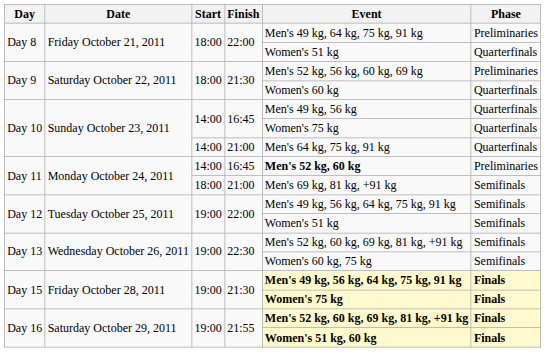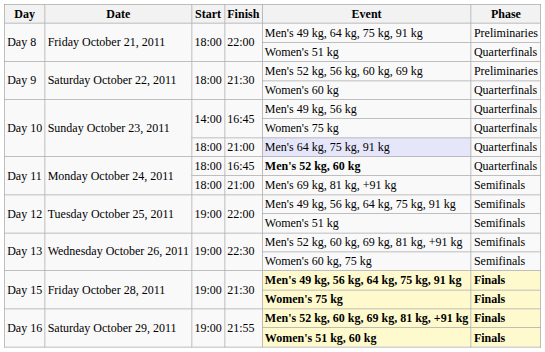 <table class=wikitable>
 <tr>
 <th>Day</th>
 <th>Date</th>
 <th>Start</th>
 <th>Finish</th>
 <th>Event</th>
 <th>Phase</th>
 </tr>
 <tr>
 <td rowspan=2>Day 8</td>
 <td rowspan=2>Friday October 21, 2011</td>
 <td rowspan=2>18:00</td>
 <td rowspan=2>22:00</td>
 <td>Men's 49 kg, 64 kg, 75 kg, 91 kg</td>
 <td>Preliminaries</td>
 </tr>
 <tr>
 <td>Women's 51 kg</td>
 <td>Quarterfinals</td>
 </tr>
 <tr>
 <td rowspan=2>Day 9</td>
 <td rowspan=2>Saturday October 22, 2011</td>
 <td rowspan=2>18:00</td>
 <td rowspan=2>21:30</td>
 <td>Men's 52 kg, 56 kg, 60 kg, 69 kg</td>
 <td>Preliminaries</td>
 </tr>
 <tr>
 <td>Women's 60 kg</td>
 <td>Quarterfinals</td>
 </tr>
 <tr>
 <td rowspan=3>Day 10</td>
 <td rowspan=3>Sunday October 23, 2011</td>
 <td rowspan=2>14:00</td>
 <td rowspan=2>16:45</td>
 <td>Men's 49 kg, 56 kg</td>
 <td>Quarterfinals</td>
 </tr>
 <tr>
 <td>Women's 75 kg</td>
 <td>Quarterfinals</td>
 </tr>
 <tr>
-<td>14:00</td>
+<td>18:00</td>
 <td>21:00</td>
-<td>Men's 64 kg, 75 kg, 91 kg</td>
+<td style="background: lavender;">Men's 64 kg, 75 kg, 91 kg</td>
 <td>Quarterfinals</td>
 </tr>
 <tr>
 <td rowspan=2>Day 11</td>
 <td rowspan=2>Monday October 24, 2011</td>
-<td>14:00</td>
+<td>18:00</td>
 <td>16:45</td>
 <td><strong>Men's 52 kg, 60 kg</strong></td>
-<td>Preliminaries</td>
+<td>Quarterfinals</td>
 </tr>
 <tr>
 <td>18:00</td>
 <td>21:00</td>
 <td>Men's 69 kg, 81 kg, +91 kg</td>
 <td>Semifinals</td>
 </tr>
 <tr>
 <td rowspan=2>Day 12</td>
 <td rowspan=2>Tuesday October 25, 2011</td>
 <td rowspan=2>19:00</td>
 <td rowspan=2>22:00</td>
 <td>Men's 49 kg, 56 kg, 64 kg, 75 kg, 91 kg</td>
 <td>Semifinals</td>
 </tr>
 <tr>
 <td>Women's 51 kg</td>
 <td>Semifinals</td>
 </tr>
 <tr>
 <td rowspan=2>Day 13</td>
 <td rowspan=2>Wednesday October 26, 2011</td>
 <td rowspan=2>19:00</td>
 <td rowspan=2>22:30</td>
 <td>Men's 52 kg, 60 kg, 69 kg, 81 kg, +91 kg</td>
 <td>Semifinals</td>
 </tr>
 <tr>
 <td>Women's 60 kg, 75 kg</td>
 <td>Semifinals</td>
 </tr>
 <tr>
 <td rowspan=2>Day 15</td>
 <td rowspan=2>Friday October 28, 2011</td>
 <td rowspan=2>19:00</td>
 <td rowspan=2>21:30</td>
 <td style=background:lemonchiffon><strong> Men's 49 kg, 56 kg, 64 kg, 75 kg, 91 kg</strong></td>
 <td style=background:lemonchiffon><strong>Finals</strong></td>
 </tr>
 <tr>
 <td style=background:lemonchiffon><strong>Women's 75 kg</strong></td>
 <td style=background:lemonchiffon><strong>Finals</strong></td>
 </tr>
 <tr>
 <td rowspan=2>Day 16</td>
 <td rowspan=2>Saturday October 29, 2011</td>
 <td rowspan=2>19:00</td>
 <td rowspan=2>21:55</td>
 <td style=background:lemonchiffon><strong>Men's 52 kg, 60 kg, 69 kg, 81 kg, +91 kg</strong></td>
 <td style=background:lemonchiffon><strong>Finals</strong></td>
 </tr>
 <tr>
 <td style=background:lemonchiffon><strong>Women's 51 kg, 60 kg</strong></td>
 <td style=background:lemonchiffon><strong>Finals</strong></td>
 </tr>
 </table>
